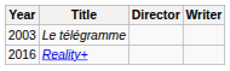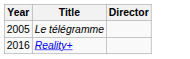 <table class="wikitable">
 <tr>
 <th>Year</th>
 <th>Title</th>
 <th>Director</th>
-<th>Writer</th>
 </tr>
 <tr>
-<td>2003</td>
+<td>2005</td>
 <td><em>Le télégramme</em></td>
-<td></td>
 <td></td>
 </tr>
 <tr>
 <td>2016</td>
 <td><em><a href='#'>Reality+</a></em></td>
 <td></td>
-<td></td>
 </tr>
 </table>
